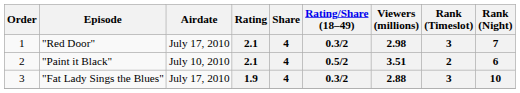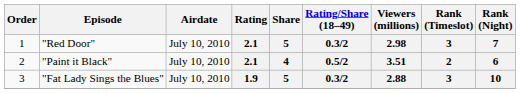 <table class="wikitable sortable">
 <tr>
 <th>Order</th>
 <th>Episode</th>
 <th>Airdate</th>
 <th>Rating</th>
 <th>Share</th>
 <th><a href='#'>Rating/Share</a><br>(18–49)</th>
 <th>Viewers<br>(millions)</th>
 <th>Rank<br>(Timeslot)</th>
 <th>Rank<br>(Night)</th>
 </tr>
 <tr>
 <td style="text-align:center">1</td>
 <td>"Red Door"</td>
-<td>July 17, 2010</td>
+<td>July 10, 2010</td>
 <th>2.1</th>
-<th>4</th>
+<th>5</th>
 <th>0.3/2</th>
 <th>2.98</th>
 <th>3</th>
 <th>7</th>
 </tr>
 <tr>
 <td style="text-align:center">2</td>
 <td>"Paint it Black"</td>
 <td>July 10, 2010</td>
 <th>2.1</th>
 <th>4</th>
 <th>0.5/2</th>
 <th>3.51</th>
 <th>2</th>
 <th>6</th>
 </tr>
 <tr>
 <td style="text-align:center">3</td>
 <td>"Fat Lady Sings the Blues"</td>
-<td>July 17, 2010</td>
+<td>July 10, 2010</td>
 <th>1.9</th>
-<th>4</th>
+<th>5</th>
 <th>0.3/2</th>
 <th>2.88</th>
 <th>3</th>
 <th>10</th>
 </tr>
 <tr>
 </tr>
 </table>
